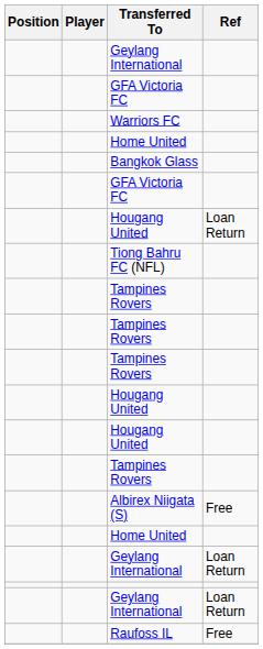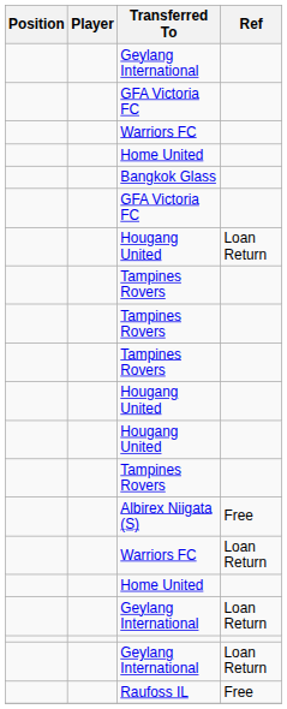 <table class="wikitable sortable" style="width:50%; text-align:center; font-size:100%; text-align:left;">
 <tr>
 <th><strong>Position</strong></th>
 <th><strong>Player</strong></th>
 <th><strong>Transferred To</strong></th>
 <th><strong>Ref</strong></th>
 </tr>
 <tr>
 <td></td>
 <td></td>
 <td> <a href='#'>Geylang International</a></td>
 <td></td>
 </tr>
 <tr>
 <td></td>
 <td></td>
 <td> <a href='#'>GFA Victoria FC</a></td>
 <td></td>
 </tr>
 <tr>
 <td></td>
 <td></td>
 <td> <a href='#'>Warriors FC</a></td>
 <td></td>
 </tr>
 <tr>
 <td></td>
 <td></td>
 <td> <a href='#'>Home United</a></td>
 <td></td>
 </tr>
 <tr>
 <td></td>
 <td></td>
 <td> <a href='#'>Bangkok Glass</a></td>
 <td></td>
 </tr>
 <tr>
 <td></td>
 <td></td>
 <td> <a href='#'>GFA Victoria FC</a></td>
 <td></td>
 </tr>
 <tr>
 <td></td>
 <td></td>
 <td> <a href='#'>Hougang United</a></td>
 <td>Loan Return</td>
 </tr>
 <tr>
 <td></td>
 <td></td>
-<td> <a href='#'>Tiong Bahru FC</a> (NFL)</td>
-<td></td>
-</tr>
-<tr>
-<td></td>
-<td></td>
 <td> <a href='#'>Tampines Rovers</a></td>
 <td></td>
 </tr>
 <tr>
 <td></td>
 <td></td>
 <td> <a href='#'>Tampines Rovers</a></td>
 <td></td>
 </tr>
 <tr>
 <td></td>
 <td></td>
 <td> <a href='#'>Tampines Rovers</a></td>
 <td></td>
 </tr>
 <tr>
 <td></td>
 <td></td>
 <td> <a href='#'>Hougang United</a></td>
 <td></td>
 </tr>
 <tr>
 <td></td>
 <td></td>
 <td> <a href='#'>Hougang United</a></td>
 <td></td>
 </tr>
 <tr>
 <td></td>
 <td></td>
 <td> <a href='#'>Tampines Rovers</a></td>
 <td></td>
 </tr>
 <tr>
 <td></td>
 <td></td>
 <td> <a href='#'>Albirex Niigata (S)</a></td>
 <td>Free </td>
 </tr>
 <tr>
 <td></td>
 <td></td>
+<td> <a href='#'>Warriors FC</a></td>
+<td>Loan Return</td>
+</tr>
+<tr>
+<td></td>
+<td></td>
 <td> <a href='#'>Home United</a></td>
 <td></td>
 </tr>
 <tr>
 <td></td>
 <td></td>
 <td> <a href='#'>Geylang International</a></td>
 <td>Loan Return</td>
 </tr>
 <tr>
 <td></td>
 <td></td>
 <td></td>
 <td></td>
 </tr>
 <tr>
 <td></td>
 <td></td>
 <td> <a href='#'>Geylang International</a></td>
 <td>Loan Return</td>
 </tr>
 <tr>
 <td></td>
 <td></td>
 <td> <a href='#'>Raufoss IL</a></td>
 <td>Free  </td>
 </tr>
 <tr>
 </tr>
 </table>
